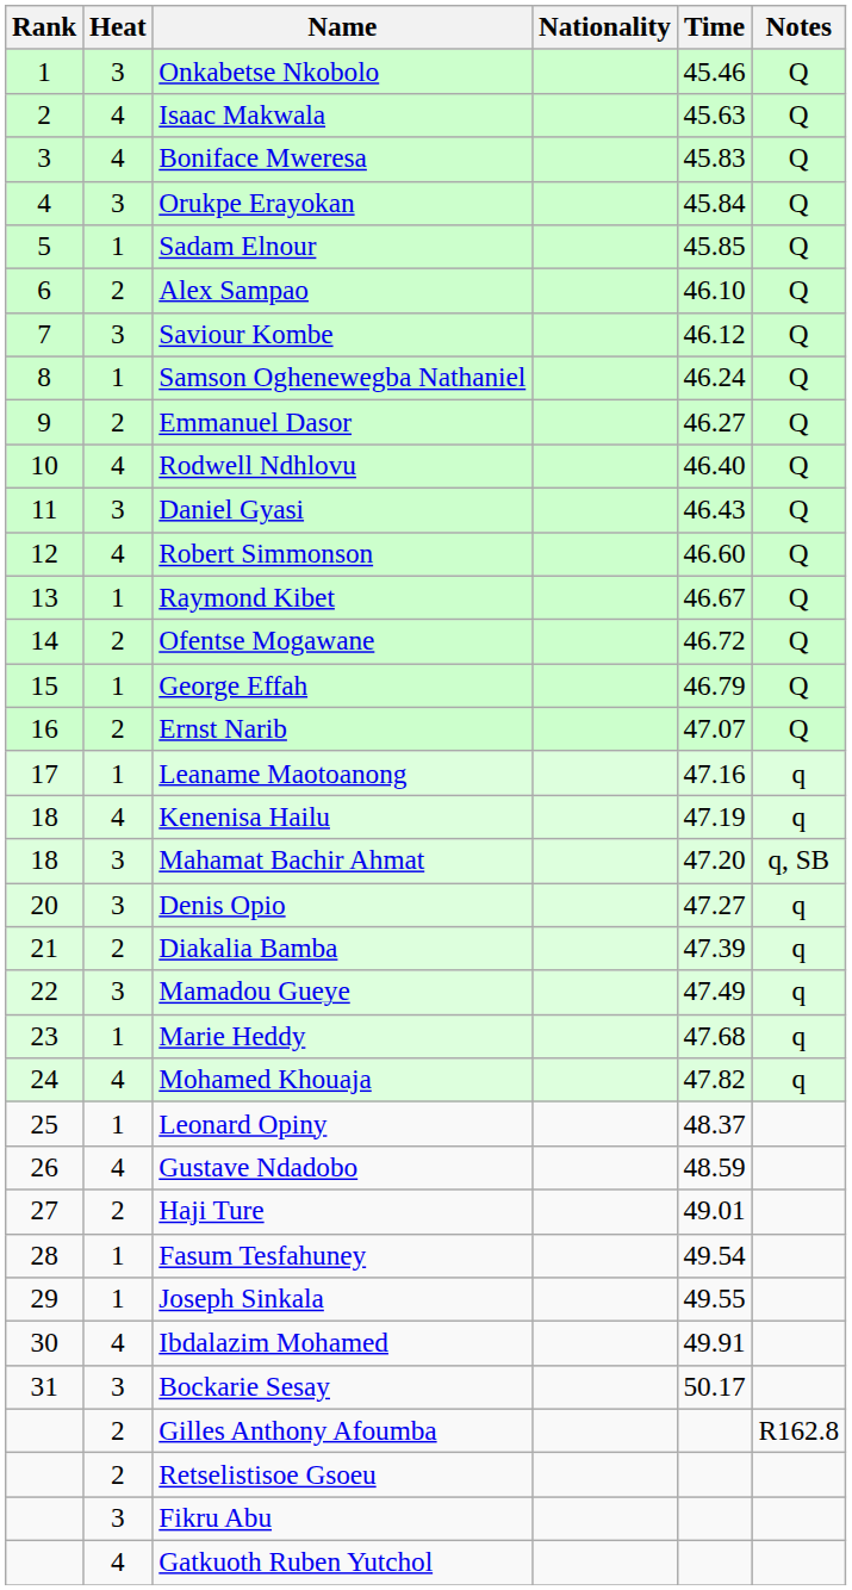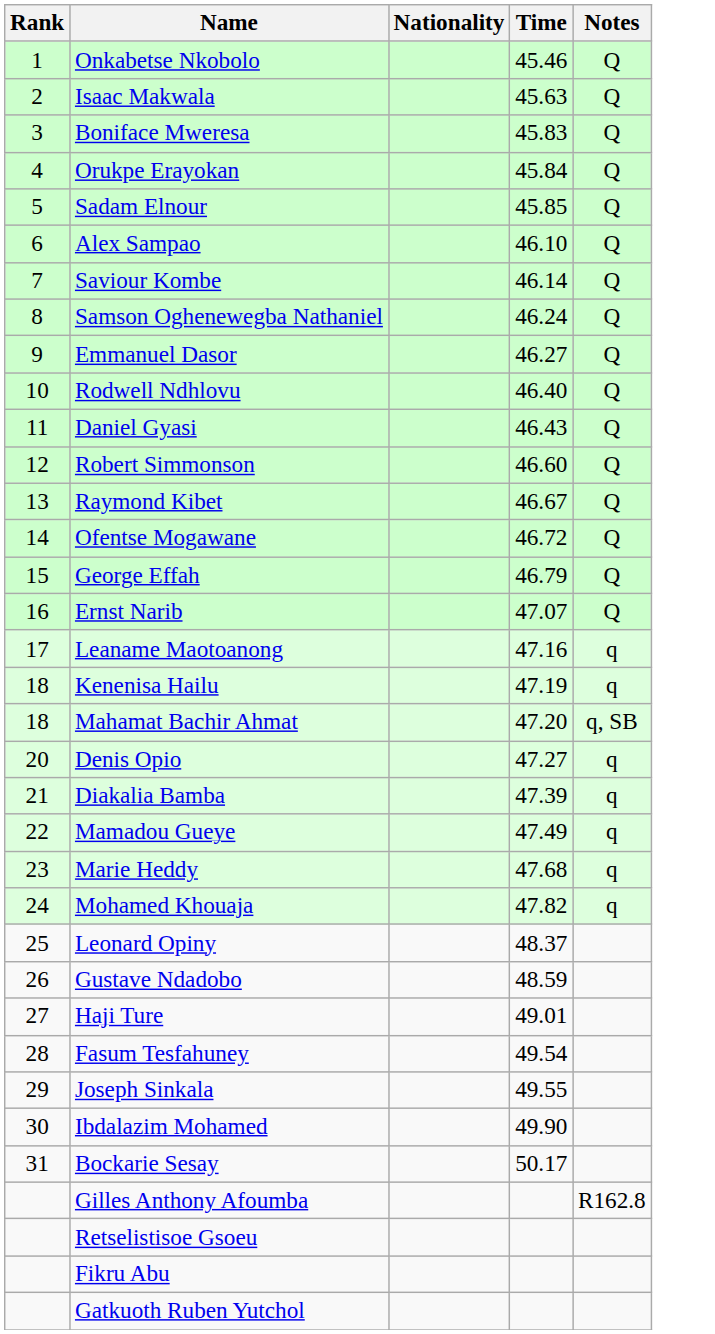 <table class="wikitable sortable" style="text-align:center">
 <tr>
 <th>Rank</th>
-<th>Heat</th>
 <th>Name</th>
 <th>Nationality</th>
 <th>Time</th>
 <th>Notes</th>
 </tr>
 <tr bgcolor=ccffcc>
 <td>1</td>
-<td>3</td>
 <td align=left><a href='#'>Onkabetse Nkobolo</a></td>
 <td align=left></td>
 <td>45.46</td>
 <td>Q</td>
 </tr>
 <tr bgcolor=ccffcc>
 <td>2</td>
-<td>4</td>
 <td align=left><a href='#'>Isaac Makwala</a></td>
 <td align=left></td>
 <td>45.63</td>
 <td>Q</td>
 </tr>
 <tr bgcolor=ccffcc>
 <td>3</td>
-<td>4</td>
 <td align=left><a href='#'>Boniface Mweresa</a></td>
 <td align=left></td>
 <td>45.83</td>
 <td>Q</td>
 </tr>
 <tr bgcolor=ccffcc>
 <td>4</td>
-<td>3</td>
 <td align=left><a href='#'>Orukpe Erayokan</a></td>
 <td align=left></td>
 <td>45.84</td>
 <td>Q</td>
 </tr>
 <tr bgcolor=ccffcc>
 <td>5</td>
-<td>1</td>
 <td align=left><a href='#'>Sadam Elnour</a></td>
 <td align=left></td>
 <td>45.85</td>
 <td>Q</td>
 </tr>
 <tr bgcolor=ccffcc>
 <td>6</td>
-<td>2</td>
 <td align=left><a href='#'>Alex Sampao</a></td>
 <td align=left></td>
 <td>46.10</td>
 <td>Q</td>
 </tr>
 <tr bgcolor=ccffcc>
 <td>7</td>
-<td>3</td>
 <td align=left><a href='#'>Saviour Kombe</a></td>
 <td align=left></td>
-<td>46.12</td>
+<td>46.14</td>
 <td>Q</td>
 </tr>
 <tr bgcolor=ccffcc>
 <td>8</td>
-<td>1</td>
 <td align=left><a href='#'>Samson Oghenewegba Nathaniel</a></td>
 <td align=left></td>
 <td>46.24</td>
 <td>Q</td>
 </tr>
 <tr bgcolor=ccffcc>
 <td>9</td>
-<td>2</td>
 <td align=left><a href='#'>Emmanuel Dasor</a></td>
 <td align=left></td>
 <td>46.27</td>
 <td>Q</td>
 </tr>
 <tr bgcolor=ccffcc>
 <td>10</td>
-<td>4</td>
 <td align=left><a href='#'>Rodwell Ndhlovu</a></td>
 <td align=left></td>
 <td>46.40</td>
 <td>Q</td>
 </tr>
 <tr bgcolor=ccffcc>
 <td>11</td>
-<td>3</td>
 <td align=left><a href='#'>Daniel Gyasi</a></td>
 <td align=left></td>
 <td>46.43</td>
 <td>Q</td>
 </tr>
 <tr bgcolor=ccffcc>
 <td>12</td>
-<td>4</td>
 <td align=left><a href='#'>Robert Simmonson</a></td>
 <td align=left></td>
 <td>46.60</td>
 <td>Q</td>
 </tr>
 <tr bgcolor=ccffcc>
 <td>13</td>
-<td>1</td>
 <td align=left><a href='#'>Raymond Kibet</a></td>
 <td align=left></td>
 <td>46.67</td>
 <td>Q</td>
 </tr>
 <tr bgcolor=ccffcc>
 <td>14</td>
-<td>2</td>
 <td align=left><a href='#'>Ofentse Mogawane</a></td>
 <td align=left></td>
 <td>46.72</td>
 <td>Q</td>
 </tr>
 <tr bgcolor=ccffcc>
 <td>15</td>
-<td>1</td>
 <td align=left><a href='#'>George Effah</a></td>
 <td align=left></td>
 <td>46.79</td>
 <td>Q</td>
 </tr>
 <tr bgcolor=ccffcc>
 <td>16</td>
-<td>2</td>
 <td align=left><a href='#'>Ernst Narib</a></td>
 <td align=left></td>
 <td>47.07</td>
 <td>Q</td>
 </tr>
 <tr bgcolor=ddffdd>
 <td>17</td>
-<td>1</td>
 <td align=left><a href='#'>Leaname Maotoanong</a></td>
 <td align=left></td>
 <td>47.16</td>
 <td>q</td>
 </tr>
 <tr bgcolor=ddffdd>
 <td>18</td>
-<td>4</td>
 <td align=left><a href='#'>Kenenisa Hailu</a></td>
 <td align=left></td>
 <td>47.19</td>
 <td>q</td>
 </tr>
 <tr bgcolor=ddffdd>
 <td>18</td>
-<td>3</td>
 <td align=left><a href='#'>Mahamat Bachir Ahmat</a></td>
 <td align=left></td>
 <td>47.20</td>
 <td>q, SB</td>
 </tr>
 <tr bgcolor=ddffdd>
 <td>20</td>
-<td>3</td>
 <td align=left><a href='#'>Denis Opio</a></td>
 <td align=left></td>
 <td>47.27</td>
 <td>q</td>
 </tr>
 <tr bgcolor=ddffdd>
 <td>21</td>
-<td>2</td>
 <td align=left><a href='#'>Diakalia Bamba</a></td>
 <td align=left></td>
 <td>47.39</td>
 <td>q</td>
 </tr>
 <tr bgcolor=ddffdd>
 <td>22</td>
-<td>3</td>
 <td align=left><a href='#'>Mamadou Gueye</a></td>
 <td align=left></td>
 <td>47.49</td>
 <td>q</td>
 </tr>
 <tr bgcolor=ddffdd>
 <td>23</td>
-<td>1</td>
 <td align=left><a href='#'>Marie Heddy</a></td>
 <td align=left></td>
 <td>47.68</td>
 <td>q</td>
 </tr>
 <tr bgcolor=ddffdd>
 <td>24</td>
-<td>4</td>
 <td align=left><a href='#'>Mohamed Khouaja</a></td>
 <td align=left></td>
 <td>47.82</td>
 <td>q</td>
 </tr>
 <tr>
 <td>25</td>
-<td>1</td>
 <td align=left><a href='#'>Leonard Opiny</a></td>
 <td align=left></td>
 <td>48.37</td>
 <td></td>
 </tr>
 <tr>
 <td>26</td>
-<td>4</td>
 <td align=left><a href='#'>Gustave Ndadobo</a></td>
 <td align=left></td>
 <td>48.59</td>
 <td></td>
 </tr>
 <tr>
 <td>27</td>
-<td>2</td>
 <td align=left><a href='#'>Haji Ture</a></td>
 <td align=left></td>
 <td>49.01</td>
 <td></td>
 </tr>
 <tr>
 <td>28</td>
-<td>1</td>
 <td align=left><a href='#'>Fasum Tesfahuney</a></td>
 <td align=left></td>
 <td>49.54</td>
 <td></td>
 </tr>
 <tr>
 <td>29</td>
-<td>1</td>
 <td align=left><a href='#'>Joseph Sinkala</a></td>
 <td align=left></td>
 <td>49.55</td>
 <td></td>
 </tr>
 <tr>
 <td>30</td>
-<td>4</td>
 <td align=left><a href='#'>Ibdalazim Mohamed</a></td>
 <td align=left></td>
-<td>49.91</td>
+<td>49.90</td>
 <td></td>
 </tr>
 <tr>
 <td>31</td>
-<td>3</td>
 <td align=left><a href='#'>Bockarie Sesay</a></td>
 <td align=left></td>
 <td>50.17</td>
 <td></td>
 </tr>
 <tr>
 <td></td>
-<td>2</td>
 <td align=left><a href='#'>Gilles Anthony Afoumba</a></td>
 <td align=left></td>
 <td></td>
 <td>R162.8</td>
 </tr>
 <tr>
 <td></td>
-<td>2</td>
 <td align=left><a href='#'>Retselistisoe Gsoeu</a></td>
 <td align=left></td>
 <td></td>
 <td></td>
 </tr>
 <tr>
 <td></td>
-<td>3</td>
 <td align=left><a href='#'>Fikru Abu</a></td>
 <td align=left></td>
 <td></td>
 <td></td>
 </tr>
 <tr>
 <td></td>
-<td>4</td>
 <td align=left><a href='#'>Gatkuoth Ruben Yutchol</a></td>
 <td align=left></td>
 <td></td>
 <td></td>
 </tr>
 </table>
